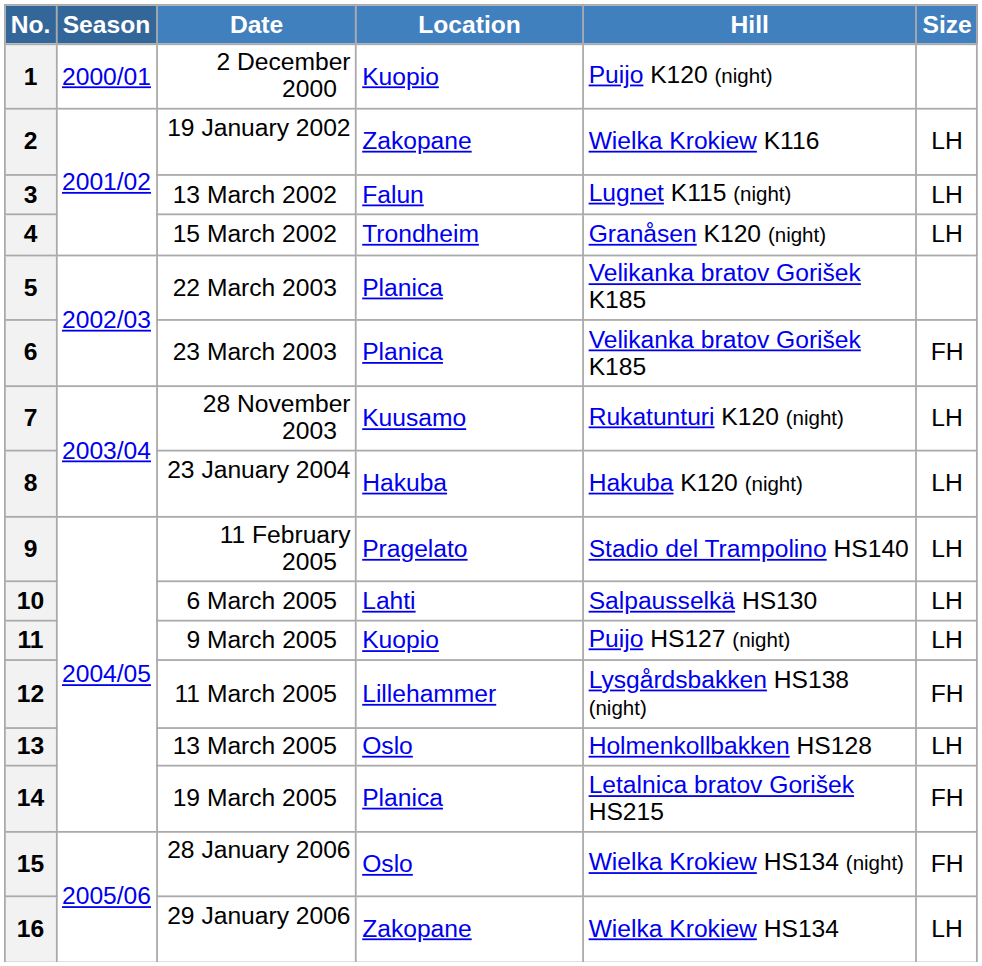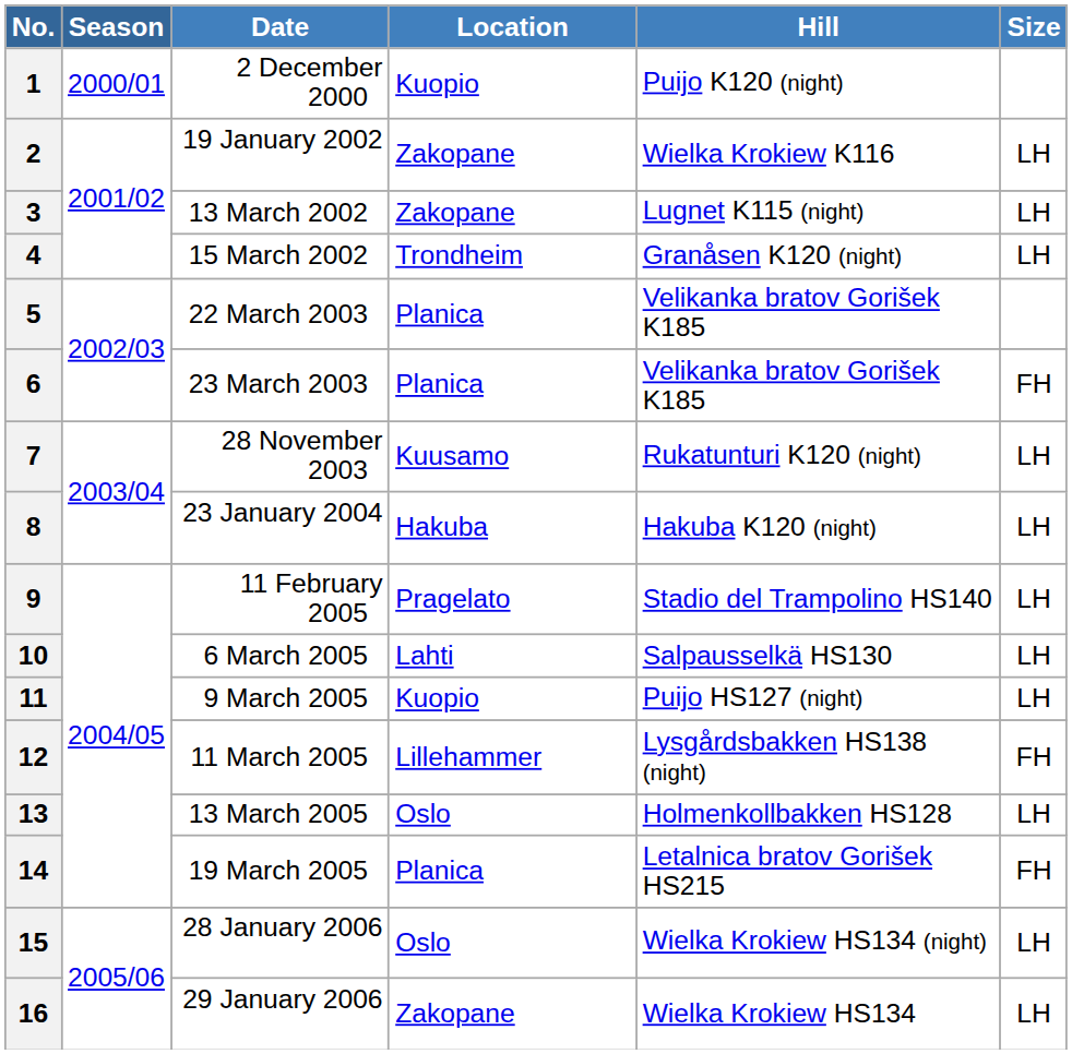 <table class="wikitable sortable" style="font-size:86%; line-height:15px; text-align:left; border:grey solid 1px; border-collapse:collapse; background:#ffffff;">
 <tr style="background:#efefef;">
 <th style="background-color:#369; color:white; width:10px;">No.</th>
 <th style="background-color:#369; color:white;  width:30px;">Season</th>
 <th style="background-color:#4180be; color:white; width:105px;">Date</th>
 <th style="background-color:#4180be; color:white; width:120px;">Location</th>
 <th style="background-color:#4180be; color:white; width:180px;">Hill</th>
 <th style="background-color:#4180be; color:white; width:25px;">Size</th>
 </tr>
 <tr>
 <th scope=row style="text-align:center;">1</th>
 <td align=center><a href='#'>2000/01</a></td>
 <td align=right>2 December 2000  </td>
 <td> <a href='#'>Kuopio</a></td>
 <td><a href='#'>Puijo</a> K120 <small>(night)</small></td>
 <td align=center></td>
 </tr>
 <tr>
 <th scope=row style="text-align:center;">2</th>
 <td align=center rowspan=3><a href='#'>2001/02</a></td>
 <td align=right>19 January 2002  </td>
 <td> <a href='#'>Zakopane</a></td>
 <td><a href='#'>Wielka Krokiew</a> K116</td>
 <td align=center>LH</td>
 </tr>
 <tr>
 <th scope=row style="text-align:center;">3</th>
 <td align=right>13 March 2002  </td>
-<td> <a href='#'>Falun</a></td>
+<td> <a href='#'>Zakopane</a></td>
 <td><a href='#'>Lugnet</a> K115 <small>(night)</small></td>
 <td align=center>LH</td>
 </tr>
 <tr>
 <th scope=row style="text-align:center;">4</th>
 <td align=right>15 March 2002  </td>
 <td> <a href='#'>Trondheim</a></td>
 <td><a href='#'>Granåsen</a> K120 <small>(night)</small></td>
 <td align=center>LH</td>
 </tr>
 <tr>
 <th scope=row style="text-align:center;">5</th>
 <td align=center rowspan=2><a href='#'>2002/03</a></td>
 <td align=right>22 March 2003  </td>
 <td> <a href='#'>Planica</a></td>
 <td><a href='#'>Velikanka bratov Gorišek</a> K185</td>
 <td align=center></td>
 </tr>
 <tr>
 <th scope=row style="text-align:center;">6</th>
 <td align=right>23 March 2003  </td>
 <td> <a href='#'>Planica</a></td>
 <td><a href='#'>Velikanka bratov Gorišek</a> K185</td>
 <td align=center>FH</td>
 </tr>
 <tr>
 <th scope=row style="text-align:center;">7</th>
 <td align=center rowspan=2><a href='#'>2003/04</a></td>
 <td align=right>28 November 2003  </td>
 <td> <a href='#'>Kuusamo</a></td>
 <td><a href='#'>Rukatunturi</a> K120 <small>(night)</small></td>
 <td align=center>LH</td>
 </tr>
 <tr>
 <th scope=row style="text-align:center;">8</th>
 <td align=right>23 January 2004  </td>
 <td> <a href='#'>Hakuba</a></td>
 <td><a href='#'>Hakuba</a> K120 <small>(night)</small></td>
 <td align=center>LH</td>
 </tr>
 <tr>
 <th scope=row style="text-align:center;">9</th>
 <td align=center rowspan=6><a href='#'>2004/05</a></td>
 <td align=right>11 February 2005  </td>
 <td> <a href='#'>Pragelato</a></td>
 <td><a href='#'>Stadio del Trampolino</a> HS140</td>
 <td align=center>LH</td>
 </tr>
 <tr>
 <th scope=row style="text-align:center;">10</th>
 <td align=right>6 March 2005  </td>
 <td> <a href='#'>Lahti</a></td>
 <td><a href='#'>Salpausselkä</a> HS130</td>
 <td align=center>LH</td>
 </tr>
 <tr>
 <th scope=row style="text-align:center;">11</th>
 <td align=right>9 March 2005  </td>
 <td> <a href='#'>Kuopio</a></td>
 <td><a href='#'>Puijo</a> HS127 <small>(night)</small></td>
 <td align=center>LH</td>
 </tr>
 <tr>
 <th scope=row style="text-align:center;">12</th>
 <td align=right>11 March 2005  </td>
 <td> <a href='#'>Lillehammer</a></td>
 <td><a href='#'>Lysgårdsbakken</a> HS138 <small>(night)</small></td>
 <td align=center>FH</td>
 </tr>
 <tr>
 <th scope=row style="text-align:center;">13</th>
 <td align=right>13 March 2005  </td>
 <td> <a href='#'>Oslo</a></td>
 <td><a href='#'>Holmenkollbakken</a> HS128</td>
 <td align=center>LH</td>
 </tr>
 <tr>
 <th scope=row style="text-align:center;">14</th>
 <td align=right>19 March 2005  </td>
 <td> <a href='#'>Planica</a></td>
 <td><a href='#'>Letalnica bratov Gorišek</a> HS215</td>
 <td align=center>FH</td>
 </tr>
 <tr>
 <th scope=row style="text-align:center;">15</th>
 <td align=center rowspan=2><a href='#'>2005/06</a></td>
 <td align=right>28 January 2006  </td>
 <td> <a href='#'>Oslo</a></td>
 <td><a href='#'>Wielka Krokiew</a> HS134 <small>(night)</small></td>
-<td align=center>FH</td>
+<td align=center>LH</td>
 </tr>
 <tr>
 <th scope=row style="text-align:center;">16</th>
 <td align=right>29 January 2006  </td>
 <td> <a href='#'>Zakopane</a></td>
 <td><a href='#'>Wielka Krokiew</a> HS134</td>
 <td align=center>LH</td>
 </tr>
 </table>
